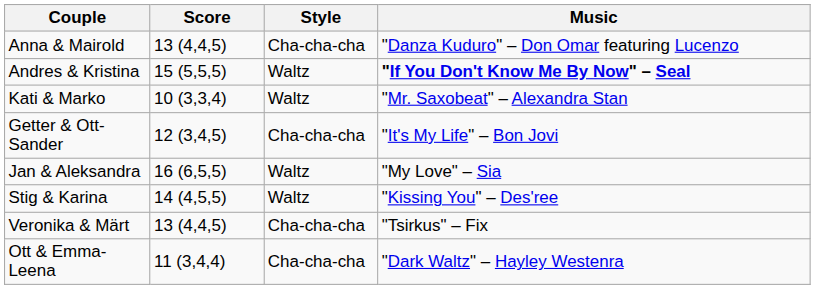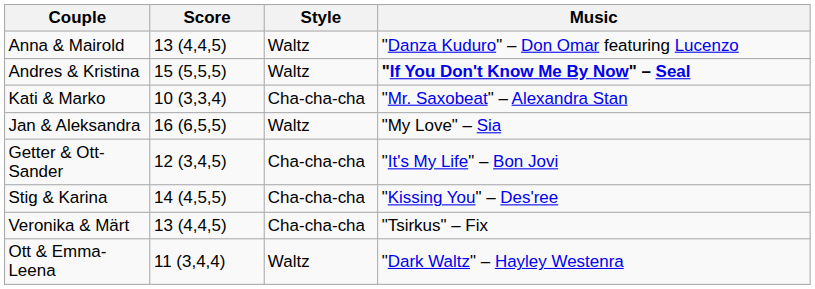 <table class="wikitable">
 <tr>
 <th width="130">Couple</th>
 <th width="100">Score</th>
 <th width="100">Style</th>
 <th width="400">Music</th>
 </tr>
 <tr>
 <td>Anna & Mairold</td>
 <td>13 (4,4,5)</td>
-<td>Cha-cha-cha</td>
+<td>Waltz</td>
 <td>"<a href='#'>Danza Kuduro</a>" – <a href='#'>Don Omar</a> featuring <a href='#'>Lucenzo</a></td>
 </tr>
 <tr>
 <td>Andres & Kristina</td>
 <td>15 (5,5,5)</td>
 <td>Waltz</td>
 <td><strong>"<a href='#'>If You Don't Know Me By Now</a>" – <a href='#'>Seal</a></strong></td>
 </tr>
 <tr>
 <td>Kati & Marko</td>
 <td>10 (3,3,4)</td>
+<td>Cha-cha-cha</td>
+<td>"<a href='#'>Mr. Saxobeat</a>" – <a href='#'>Alexandra Stan</a></td>
+</tr>
+<tr>
+<td>Jan & Aleksandra</td>
+<td>16 (6,5,5)</td>
 <td>Waltz</td>
-<td>"<a href='#'>Mr. Saxobeat</a>" – <a href='#'>Alexandra Stan</a></td>
+<td>"My Love" – <a href='#'>Sia</a></td>
 </tr>
 <tr>
 <td>Getter & Ott-Sander</td>
 <td>12 (3,4,5)</td>
 <td>Cha-cha-cha</td>
 <td>"<a href='#'>It's My Life</a>" – <a href='#'>Bon Jovi</a></td>
 </tr>
 <tr>
-<td>Jan & Aleksandra</td>
-<td>16 (6,5,5)</td>
-<td>Waltz</td>
-<td>"My Love" – <a href='#'>Sia</a></td>
-</tr>
-<tr>
 <td>Stig & Karina</td>
 <td>14 (4,5,5)</td>
-<td>Waltz</td>
+<td>Cha-cha-cha</td>
 <td>"<a href='#'>Kissing You</a>" – <a href='#'>Des'ree</a></td>
 </tr>
 <tr>
 <td>Veronika & Märt</td>
 <td>13 (4,4,5)</td>
 <td>Cha-cha-cha</td>
 <td>"Tsirkus" – Fix</td>
 </tr>
 <tr>
 <td>Ott & Emma-Leena</td>
 <td>11 (3,4,4)</td>
-<td>Cha-cha-cha</td>
+<td>Waltz</td>
 <td>"<a href='#'>Dark Waltz</a>" – <a href='#'>Hayley Westenra</a></td>
 </tr>
 </table>
